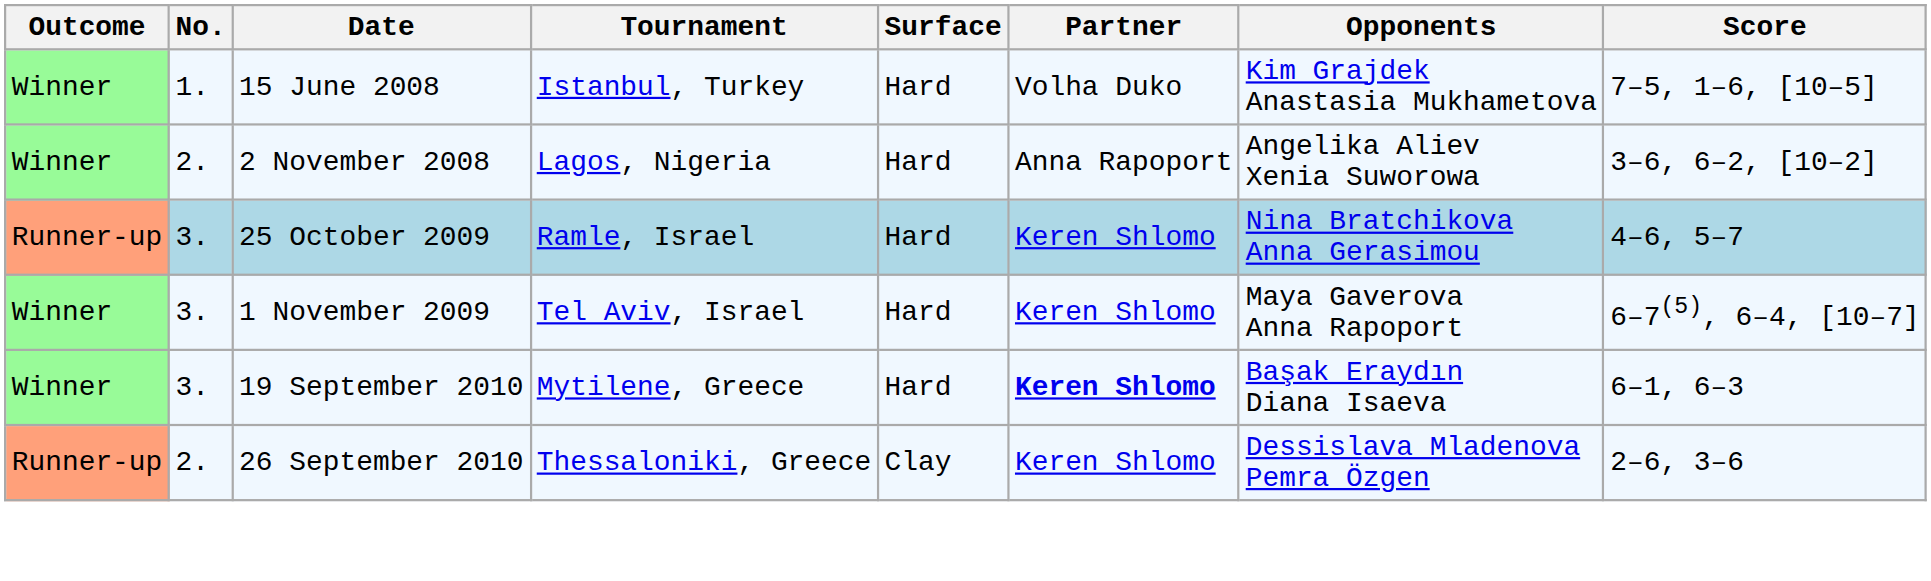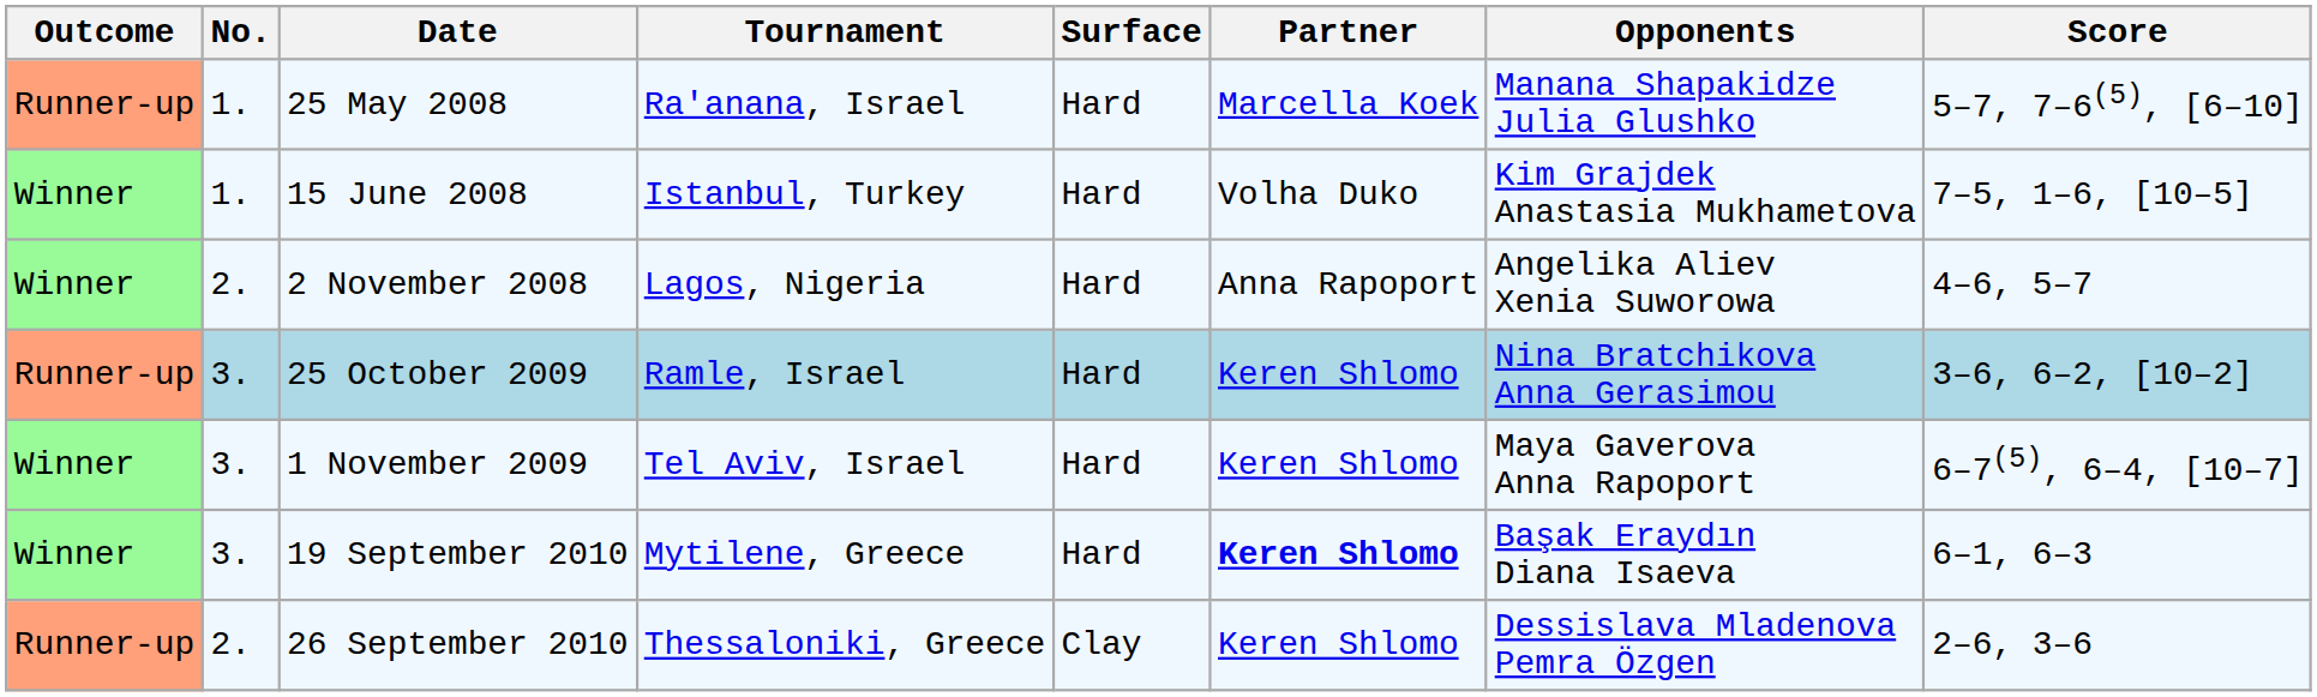 <table class="sortable wikitable" style=font-size:97%>
 <tr>
 <th>Outcome</th>
 <th>No.</th>
 <th>Date</th>
 <th>Tournament</th>
 <th>Surface</th>
 <th>Partner</th>
 <th>Opponents</th>
 <th>Score</th>
+</tr>
+<tr style="background:#f0f8ff;">
+<td style="background:#ffa07a;">Runner-up</td>
+<td>1.</td>
+<td>25 May 2008</td>
+<td><a href='#'>Ra'anana</a>, Israel</td>
+<td>Hard</td>
+<td> <a href='#'>Marcella Koek</a></td>
+<td> <a href='#'>Manana Shapakidze</a> <br>  <a href='#'>Julia Glushko</a></td>
+<td>5–7, 7–6<sup>(5)</sup>, [6–10]</td>
 </tr>
 <tr bgcolor="#f0f8ff">
 <td bgcolor="98FB98">Winner</td>
 <td>1.</td>
 <td>15 June 2008</td>
 <td><a href='#'>Istanbul</a>, Turkey</td>
 <td>Hard</td>
 <td> Volha Duko</td>
 <td> <a href='#'>Kim Grajdek</a> <br>  Anastasia Mukhametova</td>
 <td>7–5, 1–6, [10–5]</td>
 </tr>
 <tr style="background:#f0f8ff;">
 <td style="background:#98fb98;">Winner</td>
 <td>2.</td>
 <td>2 November 2008</td>
 <td><a href='#'>Lagos</a>, Nigeria</td>
 <td>Hard</td>
 <td> Anna Rapoport</td>
 <td> Angelika Aliev <br>  Xenia Suworowa</td>
-<td>3–6, 6–2, [10–2]</td>
+<td>4–6, 5–7</td>
 </tr>
 <tr style="background:lightblue;">
 <td style="background:#ffa07a;">Runner-up</td>
 <td>3.</td>
 <td>25 October 2009</td>
 <td><a href='#'>Ramle</a>, Israel</td>
 <td>Hard</td>
 <td> <a href='#'>Keren Shlomo</a></td>
 <td> <a href='#'>Nina Bratchikova</a> <br>  <a href='#'>Anna Gerasimou</a></td>
-<td>4–6, 5–7</td>
+<td>3–6, 6–2, [10–2]</td>
 </tr>
 <tr style="background:#f0f8ff;">
 <td style="background:#98fb98;">Winner</td>
 <td>3.</td>
 <td>1 November 2009</td>
 <td><a href='#'>Tel Aviv</a>, Israel</td>
 <td>Hard</td>
 <td> <a href='#'>Keren Shlomo</a></td>
 <td> Maya Gaverova <br>  Anna Rapoport</td>
 <td>6–7<sup>(5)</sup>, 6–4, [10–7]</td>
 </tr>
 <tr style="background:#f0f8ff;">
 <td style="background:#98fb98;">Winner</td>
 <td>3.</td>
 <td>19 September 2010</td>
 <td><a href='#'>Mytilene</a>, Greece</td>
 <td>Hard</td>
 <td><strong> <a href='#'>Keren Shlomo</a></strong></td>
 <td> <a href='#'>Başak Eraydın</a> <br>  Diana Isaeva</td>
 <td>6–1, 6–3</td>
 </tr>
 <tr style="background:#f0f8ff;">
 <td style="background:#ffa07a;">Runner-up</td>
 <td>2.</td>
 <td>26 September 2010</td>
 <td><a href='#'>Thessaloniki</a>, Greece</td>
 <td>Clay</td>
 <td> <a href='#'>Keren Shlomo</a></td>
 <td> <a href='#'>Dessislava Mladenova</a><br> <a href='#'>Pemra Özgen</a></td>
 <td>2–6, 3–6</td>
 </tr>
 </table>
